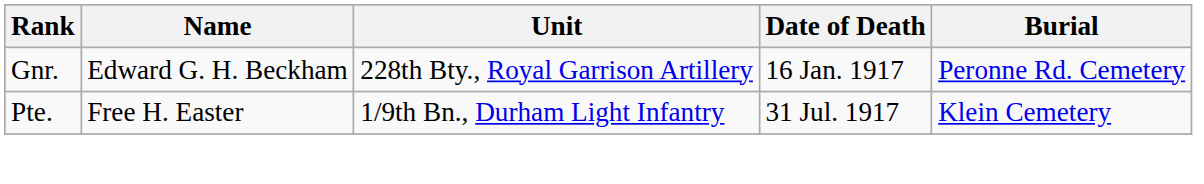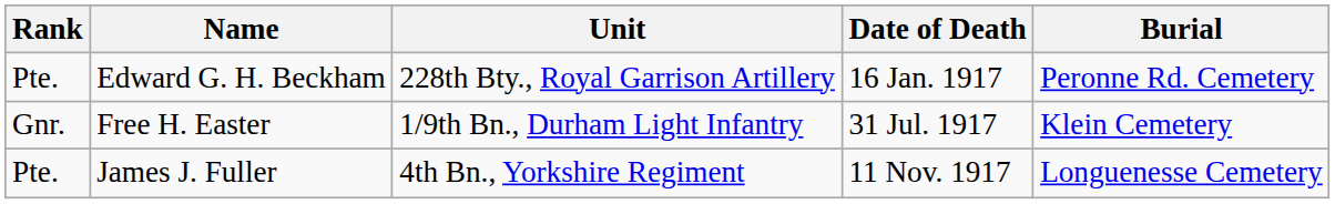 <table class="wikitable">
 <tr>
 <th>Rank</th>
 <th>Name</th>
 <th>Unit</th>
 <th>Date of Death</th>
 <th>Burial</th>
 </tr>
 <tr>
-<td>Gnr.</td>
+<td>Pte.</td>
 <td>Edward G. H. Beckham</td>
 <td>228th Bty., <a href='#'>Royal Garrison Artillery</a></td>
 <td>16 Jan. 1917</td>
 <td><a href='#'>Peronne Rd. Cemetery</a></td>
 </tr>
 <tr>
-<td>Pte.</td>
+<td>Gnr.</td>
 <td>Free H. Easter</td>
 <td>1/9th Bn., <a href='#'>Durham Light Infantry</a></td>
 <td>31 Jul. 1917</td>
 <td><a href='#'>Klein Cemetery</a></td>
 </tr>
+<tr>
+<td>Pte.</td>
+<td>James J. Fuller</td>
+<td>4th Bn., <a href='#'>Yorkshire Regiment</a></td>
+<td>11 Nov. 1917</td>
+<td><a href='#'>Longuenesse Cemetery</a></td>
+</tr>
 </table>
